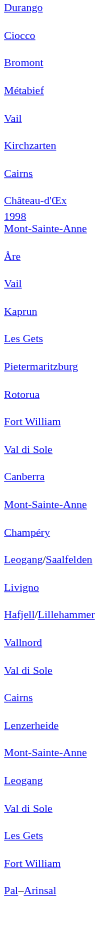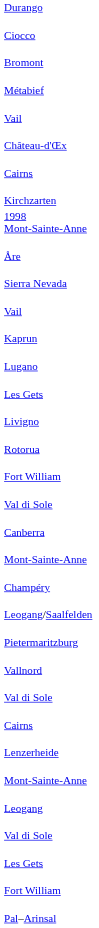 <table>
 <tr>
 <td><br> <a href='#'>Durango</a></td>
 <td></td>
 <td></td>
 <td></td>
 </tr>
 <tr>
 <td><br> <a href='#'>Ciocco</a></td>
 <td></td>
 <td></td>
 <td></td>
 </tr>
 <tr>
 <td><br> <a href='#'>Bromont</a></td>
 <td></td>
 <td></td>
 <td></td>
 </tr>
 <tr>
 <td><br> <a href='#'>Métabief</a></td>
 <td></td>
 <td></td>
 <td></td>
 </tr>
 <tr>
 <td><br> <a href='#'>Vail</a></td>
 <td></td>
 <td></td>
 <td></td>
 </tr>
 <tr>
-<td><br> <a href='#'>Kirchzarten</a></td>
+<td><br> <a href='#'>Château-d'Œx</a></td>
 <td></td>
 <td></td>
 <td></td>
 </tr>
 <tr>
 <td><br> <a href='#'>Cairns</a></td>
 <td></td>
 <td></td>
 <td></td>
 </tr>
 <tr>
-<td><br> <a href='#'>Château-d'Œx</a></td>
+<td><br> <a href='#'>Kirchzarten</a></td>
 <td></td>
 <td></td>
 <td></td>
 </tr>
 <tr>
 <td nowrap><a href='#'>1998</a><br> <a href='#'>Mont-Sainte-Anne</a></td>
 <td></td>
 <td></td>
 <td></td>
 </tr>
 <tr>
 <td><br> <a href='#'>Åre</a></td>
 <td></td>
 <td></td>
 <td></td>
 </tr>
 <tr>
+<td><br> <a href='#'>Sierra Nevada</a></td>
+<td></td>
+<td></td>
+<td></td>
+</tr>
+<tr>
 <td><br> <a href='#'>Vail</a></td>
 <td></td>
 <td></td>
 <td></td>
 </tr>
 <tr>
 <td><br> <a href='#'>Kaprun</a></td>
 <td></td>
 <td></td>
 <td></td>
 </tr>
 <tr>
+<td><br> <a href='#'>Lugano</a></td>
+<td></td>
+<td></td>
+<td></td>
+</tr>
+<tr>
 <td><br> <a href='#'>Les Gets</a></td>
 <td></td>
 <td></td>
 <td></td>
 </tr>
 <tr>
-<td><br> <a href='#'>Pietermaritzburg</a></td>
+<td><br> <a href='#'>Livigno</a></td>
 <td></td>
 <td></td>
 <td></td>
 </tr>
 <tr>
 <td><br> <a href='#'>Rotorua</a></td>
 <td></td>
 <td></td>
 <td></td>
 </tr>
 <tr>
 <td><br> <a href='#'>Fort William</a></td>
 <td></td>
 <td></td>
 <td></td>
 </tr>
 <tr>
 <td><br> <a href='#'>Val di Sole</a></td>
 <td></td>
 <td></td>
 <td></td>
 </tr>
 <tr>
 <td><br> <a href='#'>Canberra</a></td>
 <td></td>
 <td></td>
 <td></td>
 </tr>
 <tr>
 <td><br> <a href='#'>Mont-Sainte-Anne</a></td>
 <td></td>
 <td></td>
 <td></td>
 </tr>
 <tr>
 <td><br> <a href='#'>Champéry</a></td>
 <td></td>
 <td></td>
 <td></td>
 </tr>
 <tr>
 <td><br> <a href='#'>Leogang</a>/<a href='#'>Saalfelden</a></td>
 <td></td>
 <td></td>
 <td></td>
 </tr>
 <tr>
-<td><br> <a href='#'>Livigno</a></td>
-<td></td>
-<td></td>
-<td></td>
-</tr>
-<tr>
-<td><br> <a href='#'>Hafjell</a>/<a href='#'>Lillehammer</a></td>
+<td><br> <a href='#'>Pietermaritzburg</a></td>
 <td></td>
 <td></td>
 <td></td>
 </tr>
 <tr>
 <td><br> <a href='#'>Vallnord</a></td>
 <td></td>
 <td></td>
 <td></td>
 </tr>
 <tr>
 <td><br> <a href='#'>Val di Sole</a></td>
 <td></td>
 <td></td>
 <td></td>
 </tr>
 <tr>
 <td><br> <a href='#'>Cairns</a></td>
 <td></td>
 <td></td>
 <td></td>
 </tr>
 <tr>
 <td><br> <a href='#'>Lenzerheide</a></td>
 <td></td>
 <td></td>
 <td></td>
 </tr>
 <tr>
 <td><br> <a href='#'>Mont-Sainte-Anne</a></td>
 <td></td>
 <td></td>
 <td></td>
 </tr>
 <tr>
 <td><br> <a href='#'>Leogang</a></td>
 <td></td>
 <td></td>
 <td></td>
 </tr>
 <tr>
 <td><br> <a href='#'>Val di Sole</a></td>
 <td></td>
 <td></td>
 <td></td>
 </tr>
 <tr>
 <td><br> <a href='#'>Les Gets</a></td>
 <td></td>
 <td></td>
 <td></td>
 </tr>
 <tr>
 <td><br> <a href='#'>Fort William</a></td>
 <td></td>
 <td></td>
 <td></td>
 </tr>
 <tr>
 <td><br> <a href='#'>Pal</a>–<a href='#'>Arinsal</a></td>
 <td></td>
 <td></td>
 <td></td>
 </tr>
 </table>
